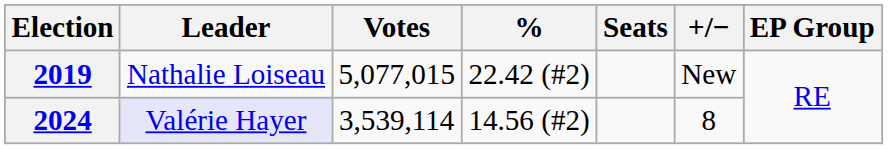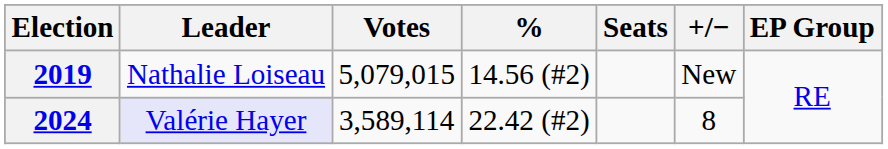 <table class="wikitable" style="text-align:center">
 <tr>
 <th>Election</th>
 <th>Leader</th>
 <th>Votes</th>
 <th>%</th>
 <th>Seats</th>
 <th>+/−</th>
 <th>EP Group</th>
 </tr>
 <tr>
 <th><a href='#'>2019</a></th>
 <td><a href='#'>Nathalie Loiseau</a></td>
-<td>5,077,015</td>
-<td>22.42 (#2)</td>
+<td>5,079,015</td>
+<td>14.56 (#2)</td>
 <td></td>
 <td>New</td>
 <td rowspan="2"><a href='#'>RE</a></td>
 </tr>
 <tr>
 <th><a href='#'>2024</a></th>
 <td style="background: lavender;"><a href='#'>Valérie Hayer</a></td>
-<td>3,539,114</td>
-<td>14.56 (#2)</td>
+<td>3,589,114</td>
+<td>22.42 (#2)</td>
 <td></td>
 <td> 8</td>
 </tr>
 </table>
